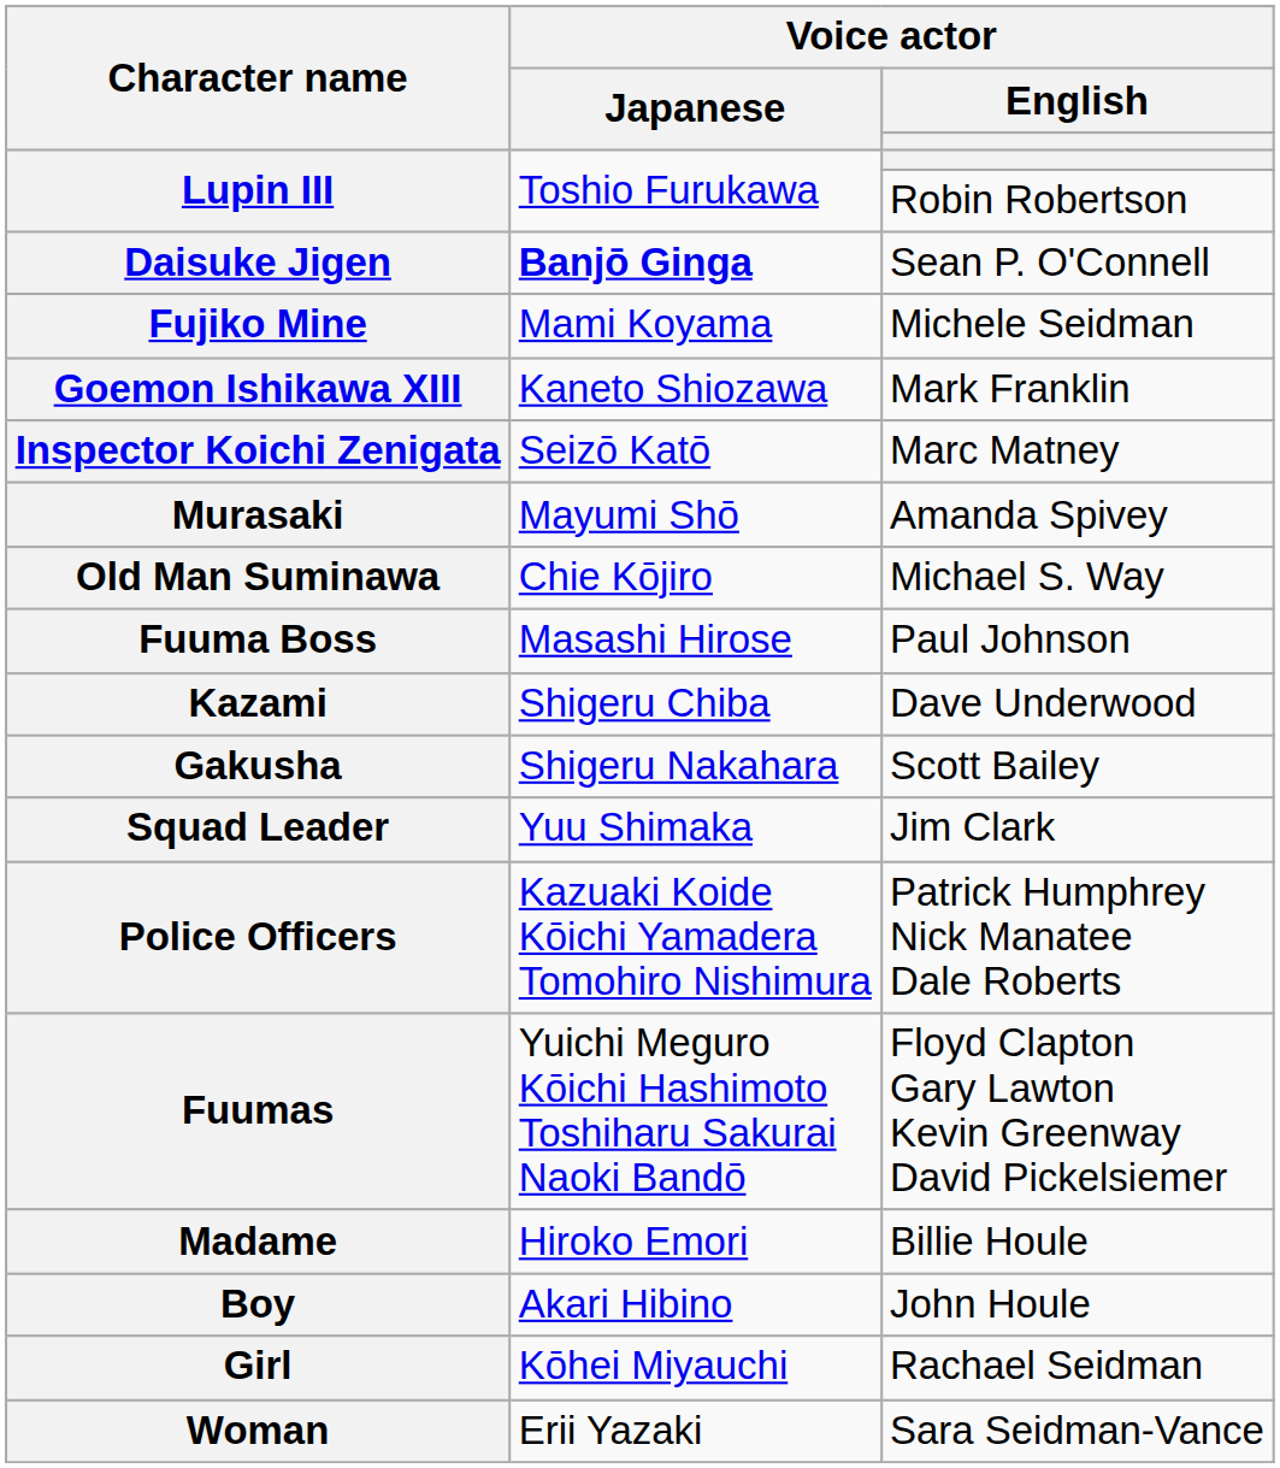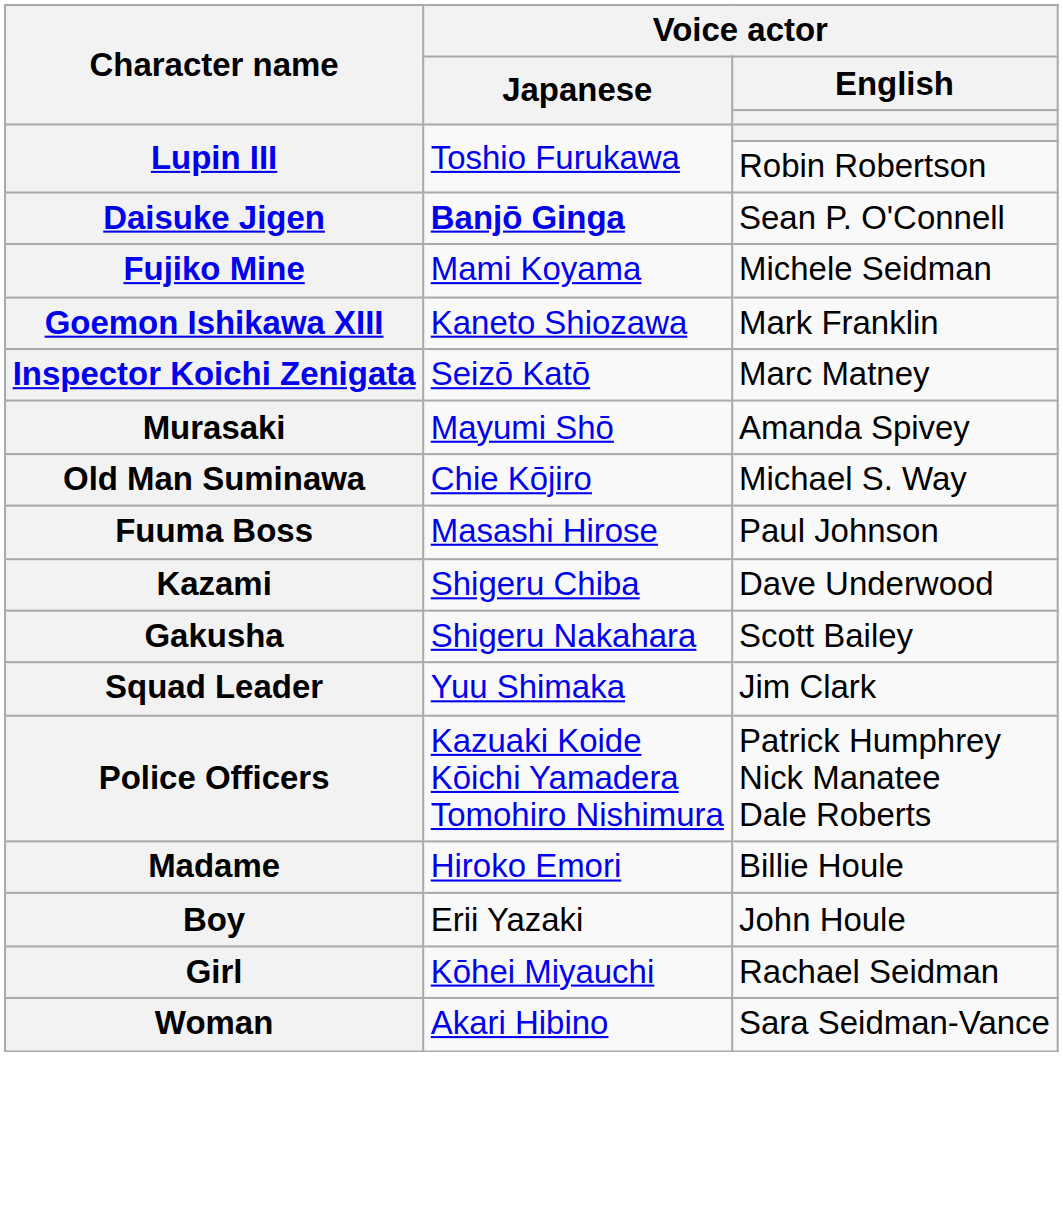 <table class="wikitable plainrowheaders">
 <tr>
 <th rowspan="3">Character name</th>
 <th colspan="2">Voice actor</th>
 </tr>
 <tr>
 <th rowspan="2">Japanese</th>
 <th>English</th>
 </tr>
 <tr>
 <th></th>
 </tr>
 <tr>
 <th scope="row" rowspan="2"><a href='#'>Lupin III</a></th>
 <td rowspan="2"><a href='#'>Toshio Furukawa</a></td>
 <th></th>
 </tr>
 <tr>
 <td>Robin Robertson</td>
 </tr>
 <tr>
 <th scope="row"><a href='#'>Daisuke Jigen</a></th>
 <td><strong><a href='#'>Banjō Ginga</a></strong></td>
 <td>Sean P. O'Connell</td>
 </tr>
 <tr>
 <th scope="row"><a href='#'>Fujiko Mine</a></th>
 <td><a href='#'>Mami Koyama</a></td>
 <td>Michele Seidman</td>
 </tr>
 <tr>
 <th scope="row"><a href='#'>Goemon Ishikawa XIII</a></th>
 <td><a href='#'>Kaneto Shiozawa</a></td>
 <td>Mark Franklin</td>
 </tr>
 <tr>
 <th scope="row"><a href='#'>Inspector Koichi Zenigata</a></th>
 <td><a href='#'>Seizō Katō</a></td>
 <td>Marc Matney</td>
 </tr>
 <tr>
 <th scope="row">Murasaki</th>
 <td><a href='#'>Mayumi Shō</a></td>
 <td>Amanda Spivey</td>
 </tr>
 <tr>
 <th scope="row">Old Man Suminawa</th>
 <td><a href='#'>Chie Kōjiro</a></td>
 <td>Michael S. Way</td>
 </tr>
 <tr>
 <th scope="row">Fuuma Boss</th>
 <td><a href='#'>Masashi Hirose</a></td>
 <td>Paul Johnson</td>
 </tr>
 <tr>
 <th scope="row">Kazami</th>
 <td><a href='#'>Shigeru Chiba</a></td>
 <td>Dave Underwood</td>
 </tr>
 <tr>
 <th scope="row">Gakusha</th>
 <td><a href='#'>Shigeru Nakahara</a></td>
 <td>Scott Bailey</td>
 </tr>
 <tr>
 <th scope="row">Squad Leader</th>
 <td><a href='#'>Yuu Shimaka</a></td>
 <td>Jim Clark</td>
 </tr>
 <tr>
 <th scope="row">Police Officers</th>
 <td><a href='#'>Kazuaki Koide</a><br><a href='#'>Kōichi Yamadera</a><br><a href='#'>Tomohiro Nishimura</a></td>
 <td>Patrick Humphrey<br>Nick Manatee<br>Dale Roberts</td>
 </tr>
 <tr>
-<th scope="row">Fuumas</th>
-<td>Yuichi Meguro<br><a href='#'>Kōichi Hashimoto</a><br><a href='#'>Toshiharu Sakurai</a><br><a href='#'>Naoki Bandō</a></td>
-<td>Floyd Clapton<br>Gary Lawton<br>Kevin Greenway<br>David Pickelsiemer</td>
-</tr>
-<tr>
 <th scope="row">Madame</th>
 <td><a href='#'>Hiroko Emori</a></td>
 <td>Billie Houle</td>
 </tr>
 <tr>
 <th scope="row">Boy</th>
-<td><a href='#'>Akari Hibino</a></td>
+<td>Erii Yazaki</td>
 <td>John Houle</td>
 </tr>
 <tr>
 <th scope="row">Girl</th>
 <td><a href='#'>Kōhei Miyauchi</a></td>
 <td>Rachael Seidman</td>
 </tr>
 <tr>
 <th scope="row">Woman</th>
-<td>Erii Yazaki</td>
+<td><a href='#'>Akari Hibino</a></td>
 <td>Sara Seidman-Vance</td>
 </tr>
 </table>
